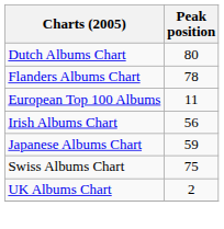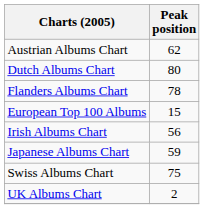 <table class="wikitable">
 <tr>
 <th>Charts (2005)</th>
 <th>Peak<br>position</th>
+</tr>
+<tr>
+<td>Austrian Albums Chart</td>
+<td align="center">62</td>
 </tr>
 <tr>
 <td><a href='#'>Dutch Albums Chart</a></td>
 <td align="center">80</td>
 </tr>
 <tr>
 <td><a href='#'>Flanders Albums Chart</a></td>
 <td align="center">78</td>
 </tr>
 <tr>
 <td><a href='#'>European Top 100 Albums</a></td>
-<td align="center">11</td>
+<td align="center">15</td>
 </tr>
 <tr>
 <td><a href='#'>Irish Albums Chart</a></td>
 <td align="center">56</td>
 </tr>
 <tr>
 <td><a href='#'>Japanese Albums Chart</a></td>
 <td align="center">59</td>
 </tr>
 <tr>
 <td>Swiss Albums Chart</td>
 <td align="center">75</td>
 </tr>
 <tr>
 <td><a href='#'>UK Albums Chart</a></td>
 <td align="center">2</td>
 </tr>
 <tr>
 </tr>
 </table>
